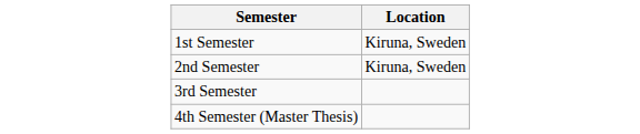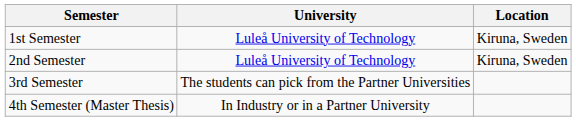 <table class="wikitable" style="margin-left:auto; margin-right:auto; border:none;">
 <tr>
 <th>Semester</th>
+<th>University</th>
 <th>Location</th>
 </tr>
 <tr>
 <td nowrap>1st Semester</td>
+<td style="text-align:center;"><a href='#'>Luleå University of Technology</a></td>
 <td>Kiruna, Sweden</td>
 </tr>
 <tr>
 <td>2nd Semester</td>
+<td style="text-align:center;"><a href='#'>Luleå University of Technology</a></td>
 <td>Kiruna, Sweden</td>
 </tr>
 <tr>
 <td>3rd Semester</td>
+<td style="text-align:center;">The students can pick from the Partner Universities</td>
 <td></td>
 </tr>
 <tr>
 <td>4th Semester (Master Thesis)</td>
+<td style="text-align:center;">In Industry or in a Partner University</td>
 <td></td>
 </tr>
 </table>
